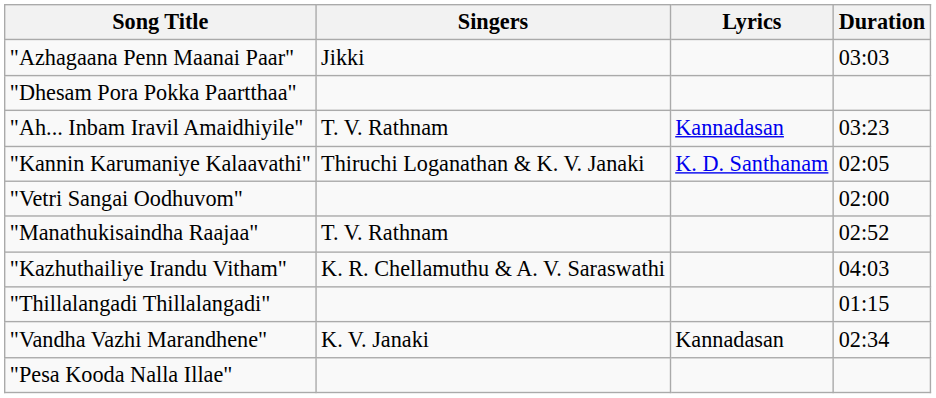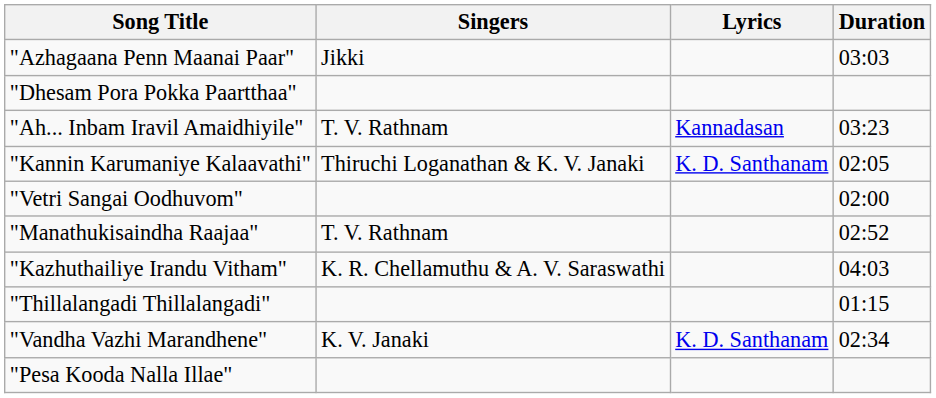 <table class="wikitable">
 <tr>
 <th>Song Title</th>
 <th>Singers</th>
 <th>Lyrics</th>
 <th>Duration</th>
 </tr>
 <tr>
 <td>"Azhagaana Penn Maanai Paar"</td>
 <td>Jikki</td>
 <td></td>
 <td>03:03</td>
 </tr>
 <tr>
 <td>"Dhesam Pora Pokka Paartthaa"</td>
 <td></td>
 <td></td>
 <td></td>
 </tr>
 <tr>
 <td>"Ah... Inbam Iravil Amaidhiyile"</td>
 <td>T. V. Rathnam</td>
 <td><a href='#'>Kannadasan</a></td>
 <td>03:23</td>
 </tr>
 <tr>
 <td>"Kannin Karumaniye Kalaavathi"</td>
 <td>Thiruchi Loganathan & K. V. Janaki</td>
 <td><a href='#'>K. D. Santhanam</a></td>
 <td>02:05</td>
 </tr>
 <tr>
 <td>"Vetri Sangai Oodhuvom"</td>
 <td></td>
 <td></td>
 <td>02:00</td>
 </tr>
 <tr>
 <td>"Manathukisaindha Raajaa"</td>
 <td>T. V. Rathnam</td>
 <td></td>
 <td>02:52</td>
 </tr>
 <tr>
 <td>"Kazhuthailiye Irandu Vitham"</td>
 <td>K. R. Chellamuthu & A. V. Saraswathi</td>
 <td></td>
 <td>04:03</td>
 </tr>
 <tr>
 <td>"Thillalangadi Thillalangadi"</td>
 <td></td>
 <td></td>
 <td>01:15</td>
 </tr>
 <tr>
 <td>"Vandha Vazhi Marandhene"</td>
 <td>K. V. Janaki</td>
-<td>Kannadasan</td>
+<td><a href='#'>K. D. Santhanam</a></td>
 <td>02:34</td>
 </tr>
 <tr>
 <td>"Pesa Kooda Nalla Illae"</td>
 <td></td>
 <td></td>
 <td></td>
 </tr>
 </table>
